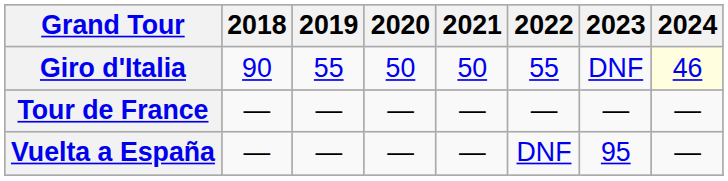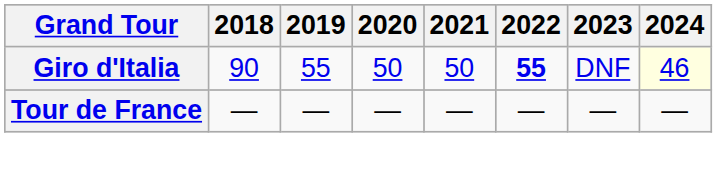 <table class="wikitable plainrowheaders">
 <tr>
 <th scope="col"><a href='#'>Grand Tour</a></th>
 <th scope="col">2018</th>
 <th scope="col">2019</th>
 <th scope="col">2020</th>
 <th scope="col">2021</th>
 <th scope="col">2022</th>
 <th scope="col">2023</th>
 <th scope="col">2024</th>
 </tr>
 <tr style="text-align:center;">
 <th scope="row"> <a href='#'>Giro d'Italia</a></th>
 <td><a href='#'>90</a></td>
 <td><a href='#'>55</a></td>
 <td><a href='#'>50</a></td>
 <td><a href='#'>50</a></td>
-<td><a href='#'>55</a></td>
+<td><strong><a href='#'>55</a></strong></td>
 <td><a href='#'>DNF</a></td>
 <td style="background: lightyellow;"><a href='#'>46</a></td>
 </tr>
 <tr style="text-align:center;">
 <th scope="row"> <a href='#'>Tour de France</a></th>
 <td>—</td>
 <td>—</td>
 <td>—</td>
 <td>—</td>
 <td>—</td>
 <td>—</td>
 <td>—</td>
 </tr>
-<tr style="text-align:center;">
-<th scope="row"> <a href='#'>Vuelta a España</a></th>
-<td>—</td>
-<td>—</td>
-<td>—</td>
-<td>—</td>
-<td><a href='#'>DNF</a></td>
-<td><a href='#'>95</a></td>
-<td>—</td>
-</tr>
 </table>
